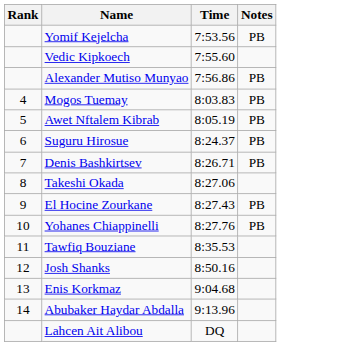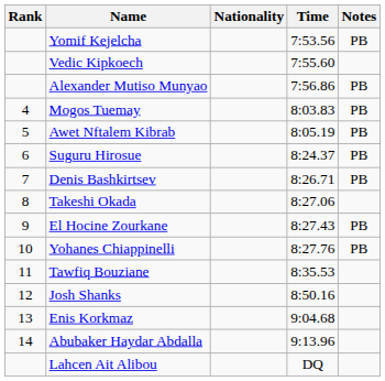 <table class="wikitable sortable" style="text-align:center">
 <tr>
 <th>Rank</th>
 <th>Name</th>
+<th>Nationality</th>
 <th>Time</th>
 <th>Notes</th>
 </tr>
 <tr>
 <td></td>
 <td align=left><a href='#'>Yomif Kejelcha</a></td>
+<td align=left></td>
 <td>7:53.56</td>
 <td>PB</td>
 </tr>
 <tr>
 <td></td>
 <td align=left><a href='#'>Vedic Kipkoech</a></td>
+<td align=left></td>
 <td>7:55.60</td>
 <td></td>
 </tr>
 <tr>
 <td></td>
 <td align=left><a href='#'>Alexander Mutiso Munyao</a></td>
+<td align=left></td>
 <td>7:56.86</td>
 <td>PB</td>
 </tr>
 <tr>
 <td>4</td>
 <td align=left><a href='#'>Mogos Tuemay</a></td>
+<td align=left></td>
 <td>8:03.83</td>
 <td>PB</td>
 </tr>
 <tr>
 <td>5</td>
 <td align=left><a href='#'>Awet Nftalem Kibrab</a></td>
+<td align=left></td>
 <td>8:05.19</td>
 <td>PB</td>
 </tr>
 <tr>
 <td>6</td>
 <td align=left><a href='#'>Suguru Hirosue</a></td>
+<td align=left></td>
 <td>8:24.37</td>
 <td>PB</td>
 </tr>
 <tr>
 <td>7</td>
 <td align=left><a href='#'>Denis Bashkirtsev</a></td>
+<td align=left></td>
 <td>8:26.71</td>
 <td>PB</td>
 </tr>
 <tr>
 <td>8</td>
 <td align=left><a href='#'>Takeshi Okada</a></td>
+<td align=left></td>
 <td>8:27.06</td>
 <td></td>
 </tr>
 <tr>
 <td>9</td>
 <td align=left><a href='#'>El Hocine Zourkane</a></td>
+<td align=left></td>
 <td>8:27.43</td>
 <td>PB</td>
 </tr>
 <tr>
 <td>10</td>
 <td align=left><a href='#'>Yohanes Chiappinelli</a></td>
+<td align=left></td>
 <td>8:27.76</td>
 <td>PB</td>
 </tr>
 <tr>
 <td>11</td>
 <td align=left><a href='#'>Tawfiq Bouziane</a></td>
+<td align=left></td>
 <td>8:35.53</td>
 <td></td>
 </tr>
 <tr>
 <td>12</td>
 <td align=left><a href='#'>Josh Shanks</a></td>
+<td align=left></td>
 <td>8:50.16</td>
 <td></td>
 </tr>
 <tr>
 <td>13</td>
 <td align=left><a href='#'>Enis Korkmaz</a></td>
+<td align=left></td>
 <td>9:04.68</td>
 <td></td>
 </tr>
 <tr>
 <td>14</td>
 <td align=left><a href='#'>Abubaker Haydar Abdalla</a></td>
+<td align=left></td>
 <td>9:13.96</td>
 <td></td>
 </tr>
 <tr>
 <td></td>
 <td align=left><a href='#'>Lahcen Ait Alibou</a></td>
+<td align=left></td>
 <td>DQ</td>
 <td></td>
 </tr>
 </table>
